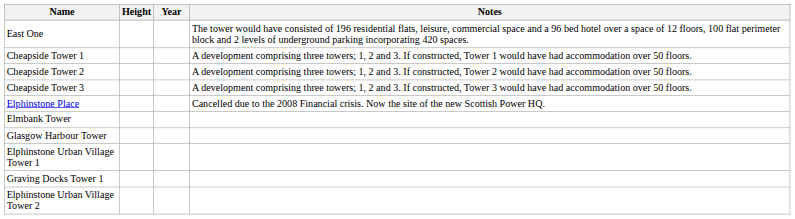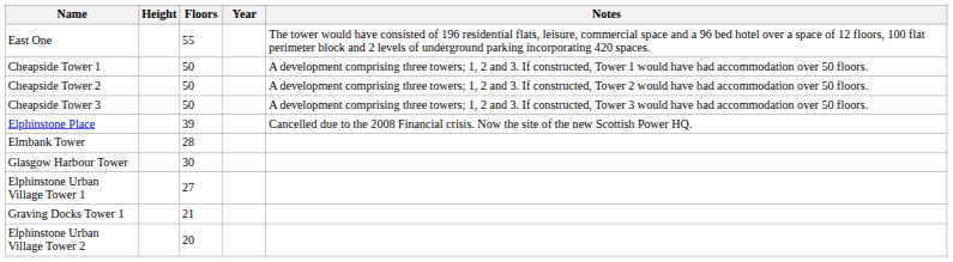 <table class="wikitable sortable" style="border:#999; background:#fff; font-size=90%">
 <tr style="background:#bdbbd7;">
 <th>Name</th>
 <th>Height</th>
+<th style="width:50px;">Floors</th>
 <th style="width:50px;">Year</th>
 <th class="unsortable">Notes</th>
 </tr>
 <tr>
 <td>East One</td>
 <td></td>
+<td>55</td>
 <td></td>
 <td>The tower would have consisted of 196 residential flats, leisure, commercial space and a 96 bed hotel over a space of 12 floors, 100 flat perimeter block and 2 levels of underground parking incorporating 420 spaces.</td>
 </tr>
 <tr>
 <td>Cheapside Tower 1</td>
 <td></td>
+<td>50</td>
 <td></td>
 <td>A development comprising three towers; 1, 2 and 3. If constructed, Tower 1 would have had accommodation over 50 floors.</td>
 </tr>
 <tr>
 <td>Cheapside Tower 2</td>
 <td></td>
+<td>50</td>
 <td></td>
 <td>A development comprising three towers; 1, 2 and 3. If constructed, Tower 2 would have had accommodation over 50 floors.</td>
 </tr>
 <tr>
 <td>Cheapside Tower 3</td>
 <td></td>
+<td>50</td>
 <td></td>
 <td>A development comprising three towers; 1, 2 and 3. If constructed, Tower 3 would have had accommodation over 50 floors.</td>
 </tr>
 <tr>
 <td><a href='#'>Elphinstone Place</a></td>
 <td></td>
+<td>39</td>
 <td></td>
 <td>Cancelled due to the 2008 Financial crisis. Now the site of the new Scottish Power HQ.</td>
 </tr>
 <tr>
 <td>Elmbank Tower</td>
 <td></td>
+<td>28</td>
 <td></td>
 <td></td>
 </tr>
 <tr>
 <td>Glasgow Harbour Tower</td>
 <td></td>
+<td>30</td>
 <td></td>
 <td></td>
 </tr>
 <tr>
 <td>Elphinstone Urban Village Tower 1</td>
 <td></td>
+<td>27</td>
 <td></td>
 <td></td>
 </tr>
 <tr>
 <td>Graving Docks Tower 1</td>
 <td></td>
+<td>21</td>
 <td></td>
 <td></td>
 </tr>
 <tr>
 <td>Elphinstone Urban Village Tower 2</td>
 <td></td>
+<td>20</td>
 <td></td>
 <td></td>
 </tr>
 </table>
